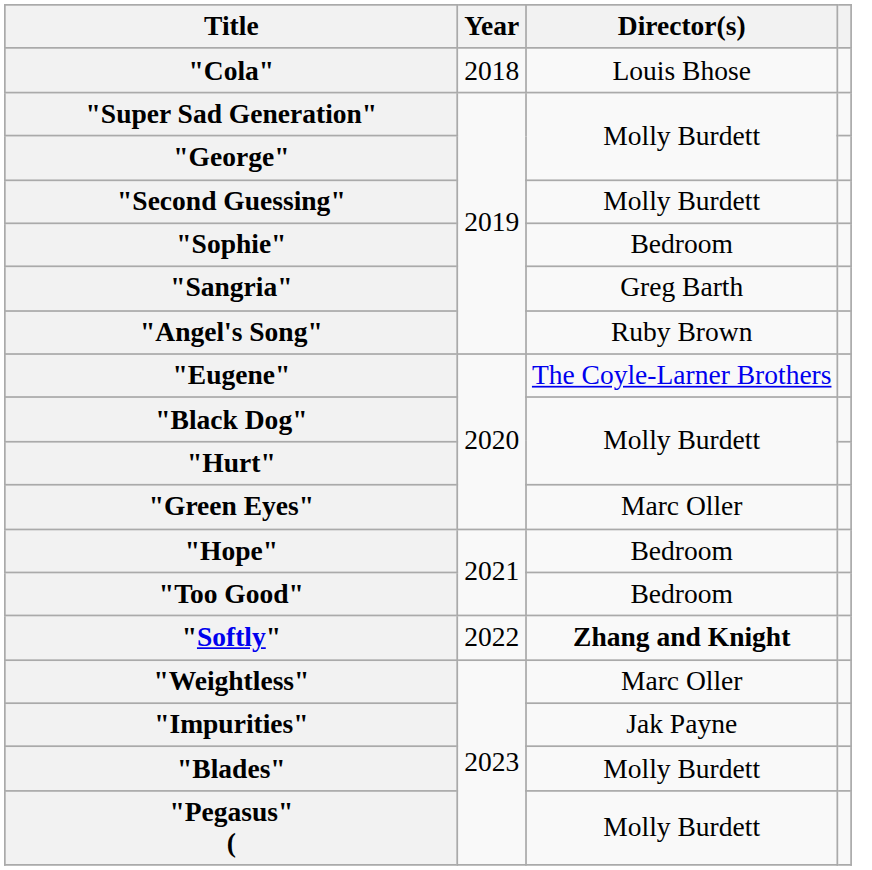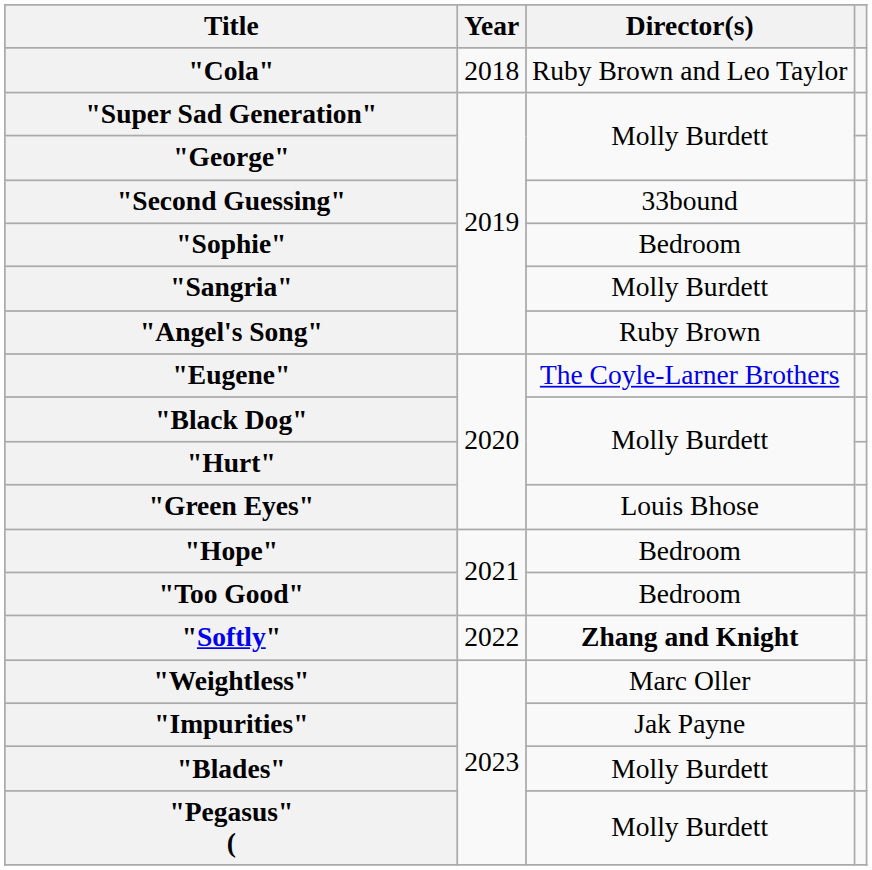 <table class="wikitable plainrowheaders" style="text-align:center;">
 <tr>
 <th scope="col" style="width:16em;">Title</th>
 <th scope="col" style="width:1em;">Year</th>
 <th scope="col">Director(s)</th>
 <th scope="col"></th>
 </tr>
 <tr>
 <th scope="row">"Cola"</th>
 <td>2018</td>
-<td>Louis Bhose</td>
+<td>Ruby Brown and Leo Taylor</td>
 <td></td>
 </tr>
 <tr>
 <th scope="row">"Super Sad Generation"</th>
 <td rowspan="6">2019</td>
 <td rowspan="2">Molly Burdett</td>
 <td></td>
 </tr>
 <tr>
 <th scope="row">"George"</th>
 <td></td>
 </tr>
 <tr>
 <th scope="row">"Second Guessing"</th>
-<td>Molly Burdett</td>
+<td>33bound</td>
 <td></td>
 </tr>
 <tr>
 <th scope="row">"Sophie"</th>
 <td>Bedroom</td>
 <td></td>
 </tr>
 <tr>
 <th scope="row">"Sangria"<br></th>
-<td>Greg Barth</td>
+<td>Molly Burdett</td>
 <td></td>
 </tr>
 <tr>
 <th scope="row">"Angel's Song"</th>
 <td>Ruby Brown</td>
 <td></td>
 </tr>
 <tr>
 <th scope="row">"Eugene"</th>
 <td rowspan="4">2020</td>
 <td><a href='#'>The Coyle-Larner Brothers</a></td>
 <td></td>
 </tr>
 <tr>
 <th scope="row">"Black Dog"</th>
 <td rowspan="2">Molly Burdett</td>
 <td></td>
 </tr>
 <tr>
 <th scope="row">"Hurt"</th>
 <td></td>
 </tr>
 <tr>
 <th scope="row">"Green Eyes"</th>
-<td>Marc Oller</td>
+<td>Louis Bhose</td>
 <td></td>
 </tr>
 <tr>
 <th scope="row">"Hope"</th>
 <td rowspan="2">2021</td>
 <td>Bedroom</td>
 <td></td>
 </tr>
 <tr>
 <th scope="row">"Too Good"</th>
 <td>Bedroom</td>
 <td></td>
 </tr>
 <tr>
 <th scope="row">"<a href='#'>Softly</a>"</th>
 <td>2022</td>
 <td><strong>Zhang and Knight</strong></td>
 <td></td>
 </tr>
 <tr>
 <th scope="row">"Weightless"</th>
 <td rowspan="4">2023</td>
 <td>Marc Oller</td>
 <td></td>
 </tr>
 <tr>
 <th scope="row">"Impurities"</th>
 <td>Jak Payne</td>
 <td></td>
 </tr>
 <tr>
 <th scope="row">"Blades"</th>
 <td>Molly Burdett</td>
 <td></td>
 </tr>
 <tr>
 <th scope="row">"Pegasus"<br>(</th>
 <td>Molly Burdett</td>
 <td></td>
 </tr>
 </table>
